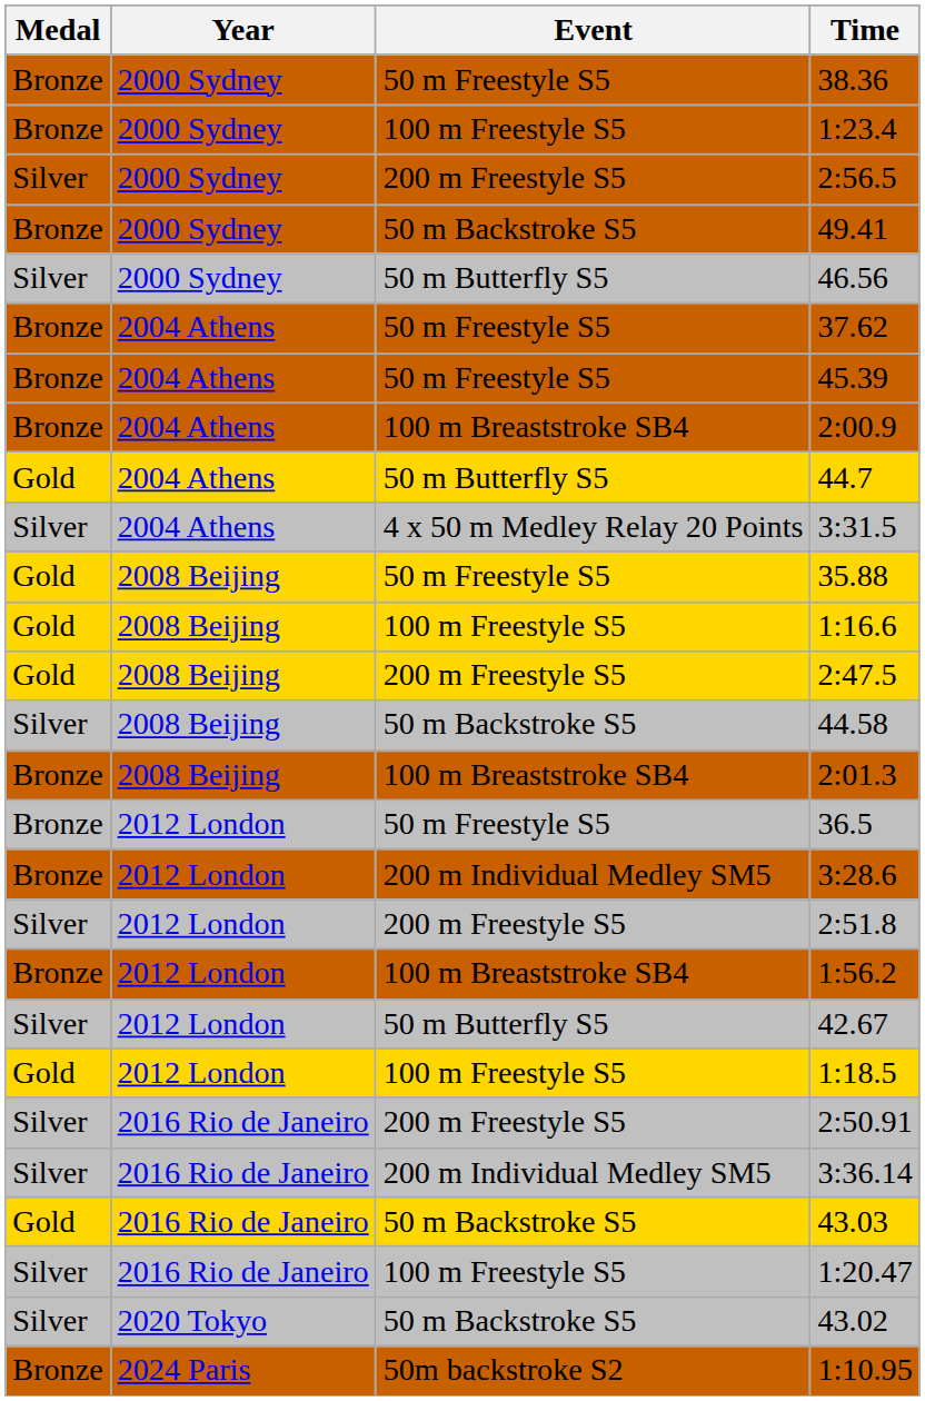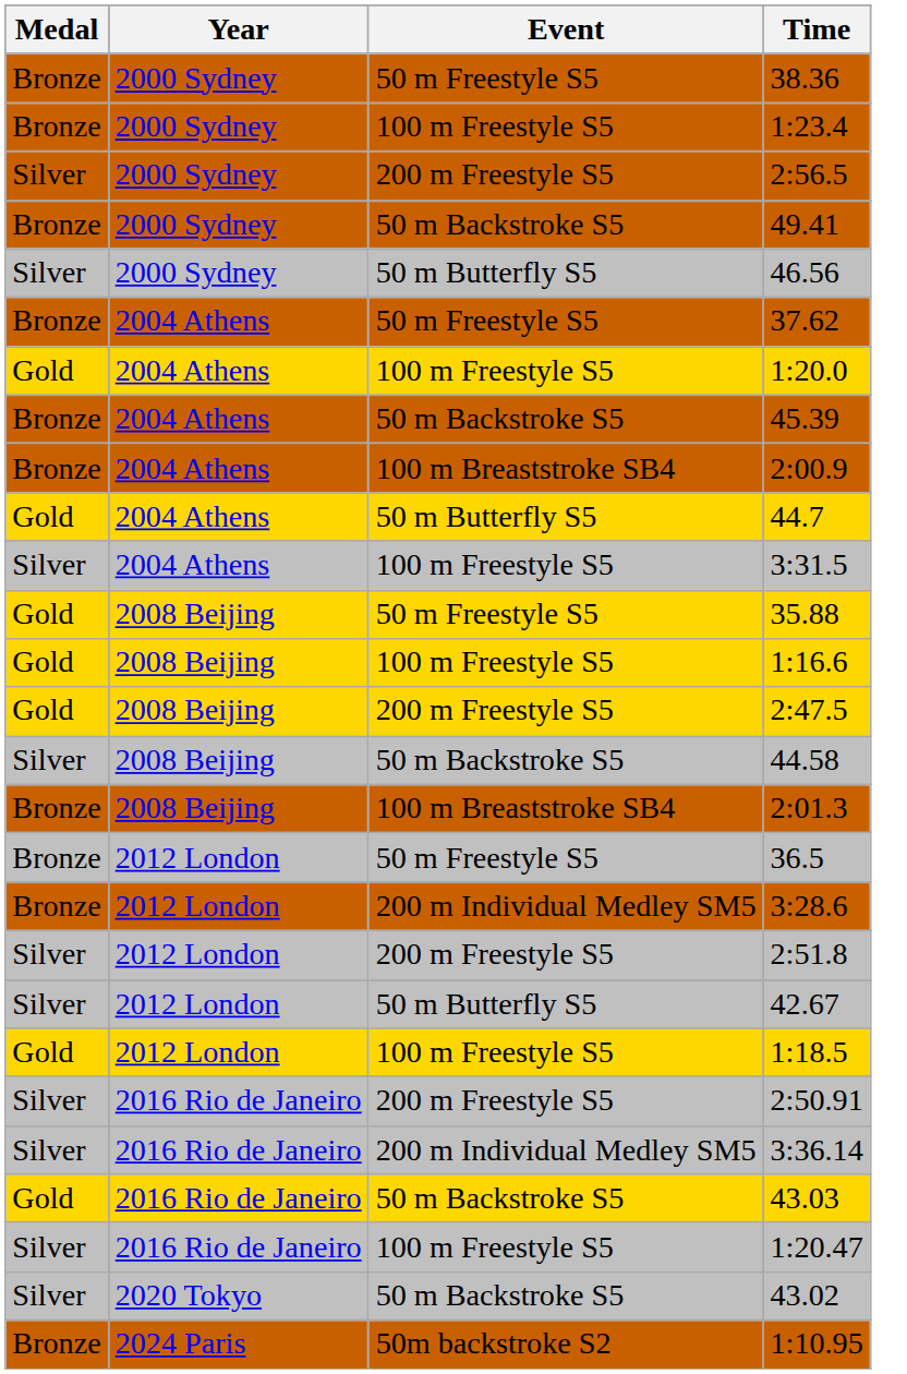 <table class="wikitable sortable">
 <tr>
 <th>Medal</th>
 <th>Year</th>
 <th>Event</th>
 <th>Time</th>
 </tr>
 <tr bgcolor=#c96;>
 <td>Bronze</td>
 <td><a href='#'>2000 Sydney</a></td>
 <td>50 m Freestyle S5</td>
 <td>38.36</td>
 </tr>
 <tr bgcolor=#c96;>
 <td>Bronze</td>
 <td><a href='#'>2000 Sydney</a></td>
 <td>100 m Freestyle S5</td>
 <td>1:23.4</td>
 </tr>
 <tr bgcolor=#c96;>
 <td>Silver</td>
 <td><a href='#'>2000 Sydney</a></td>
 <td>200 m Freestyle S5</td>
 <td>2:56.5</td>
 </tr>
 <tr bgcolor=#c96;>
 <td>Bronze</td>
 <td><a href='#'>2000 Sydney</a></td>
 <td>50 m Backstroke S5</td>
 <td>49.41</td>
 </tr>
 <tr bgcolor=silver>
 <td>Silver</td>
 <td><a href='#'>2000 Sydney</a></td>
 <td>50 m Butterfly S5</td>
 <td>46.56</td>
 </tr>
 <tr bgcolor=#c96;>
 <td>Bronze</td>
 <td><a href='#'>2004 Athens</a></td>
 <td>50 m Freestyle S5</td>
 <td>37.62</td>
 </tr>
+<tr bgcolor=gold>
+<td>Gold</td>
+<td><a href='#'>2004 Athens</a></td>
+<td>100 m Freestyle S5</td>
+<td>1:20.0</td>
+</tr>
 <tr bgcolor=#c96;>
 <td>Bronze</td>
 <td><a href='#'>2004 Athens</a></td>
-<td>50 m Freestyle S5</td>
+<td>50 m Backstroke S5</td>
 <td>45.39</td>
 </tr>
 <tr bgcolor=#c96;>
 <td>Bronze</td>
 <td><a href='#'>2004 Athens</a></td>
 <td>100 m Breaststroke SB4</td>
 <td>2:00.9</td>
 </tr>
 <tr bgcolor=gold>
 <td>Gold</td>
 <td><a href='#'>2004 Athens</a></td>
 <td>50 m Butterfly S5</td>
 <td>44.7</td>
 </tr>
 <tr bgcolor=silver>
 <td>Silver</td>
 <td><a href='#'>2004 Athens</a></td>
-<td>4 x 50 m Medley Relay 20 Points</td>
+<td>100 m Freestyle S5</td>
 <td>3:31.5</td>
 </tr>
 <tr bgcolor=gold>
 <td>Gold</td>
 <td><a href='#'>2008 Beijing</a></td>
 <td>50 m Freestyle S5</td>
 <td>35.88</td>
 </tr>
 <tr bgcolor=gold>
 <td>Gold</td>
 <td><a href='#'>2008 Beijing</a></td>
 <td>100 m Freestyle S5</td>
 <td>1:16.6</td>
 </tr>
 <tr bgcolor=gold>
 <td>Gold</td>
 <td><a href='#'>2008 Beijing</a></td>
 <td>200 m Freestyle S5</td>
 <td>2:47.5</td>
 </tr>
 <tr bgcolor=silver>
 <td>Silver</td>
 <td><a href='#'>2008 Beijing</a></td>
 <td>50 m Backstroke S5</td>
 <td>44.58</td>
 </tr>
 <tr bgcolor=#c96;>
 <td>Bronze</td>
 <td><a href='#'>2008 Beijing</a></td>
 <td>100 m Breaststroke SB4</td>
 <td>2:01.3</td>
 </tr>
 <tr bgcolor=silver>
 <td>Bronze</td>
 <td><a href='#'>2012 London</a></td>
 <td>50 m Freestyle S5</td>
 <td>36.5</td>
 </tr>
 <tr bgcolor=#c96;>
 <td>Bronze</td>
 <td><a href='#'>2012 London</a></td>
 <td>200 m Individual Medley SM5</td>
 <td>3:28.6</td>
 </tr>
 <tr bgcolor=silver>
 <td>Silver</td>
 <td><a href='#'>2012 London</a></td>
 <td>200 m Freestyle S5</td>
 <td>2:51.8</td>
 </tr>
-<tr bgcolor=#c96;>
-<td>Bronze</td>
-<td><a href='#'>2012 London</a></td>
-<td>100 m Breaststroke SB4</td>
-<td>1:56.2</td>
-</tr>
 <tr bgcolor=silver>
 <td>Silver</td>
 <td><a href='#'>2012 London</a></td>
 <td>50 m Butterfly S5</td>
 <td>42.67</td>
 </tr>
 <tr bgcolor=gold>
 <td>Gold</td>
 <td><a href='#'>2012 London</a></td>
 <td>100 m Freestyle S5</td>
 <td>1:18.5</td>
 </tr>
 <tr bgcolor=silver>
 <td>Silver</td>
 <td><a href='#'>2016 Rio de Janeiro</a></td>
 <td>200 m Freestyle S5</td>
 <td>2:50.91</td>
 </tr>
 <tr bgcolor=silver>
 <td>Silver</td>
 <td><a href='#'>2016 Rio de Janeiro</a></td>
 <td>200 m Individual Medley SM5</td>
 <td>3:36.14</td>
 </tr>
 <tr bgcolor=gold>
 <td>Gold</td>
 <td><a href='#'>2016 Rio de Janeiro</a></td>
 <td>50 m Backstroke S5</td>
 <td>43.03</td>
 </tr>
 <tr bgcolor=silver>
 <td>Silver</td>
 <td><a href='#'>2016 Rio de Janeiro</a></td>
 <td>100 m Freestyle S5</td>
 <td>1:20.47</td>
 </tr>
 <tr bgcolor=silver>
 <td>Silver</td>
 <td><a href='#'>2020 Tokyo</a></td>
 <td>50 m Backstroke S5</td>
 <td>43.02</td>
 </tr>
 <tr bgcolor=#c96;>
 <td>Bronze</td>
 <td><a href='#'>2024 Paris</a></td>
 <td>50m backstroke S2</td>
 <td>1:10.95</td>
 </tr>
 </table>
